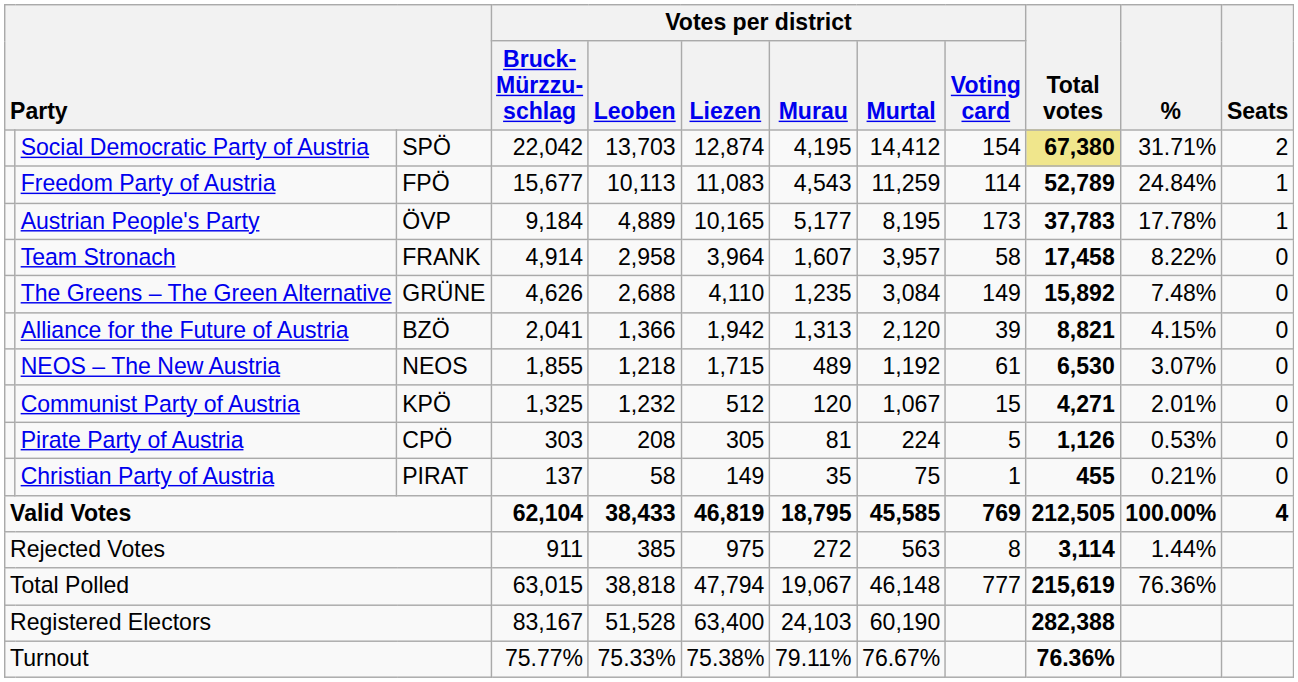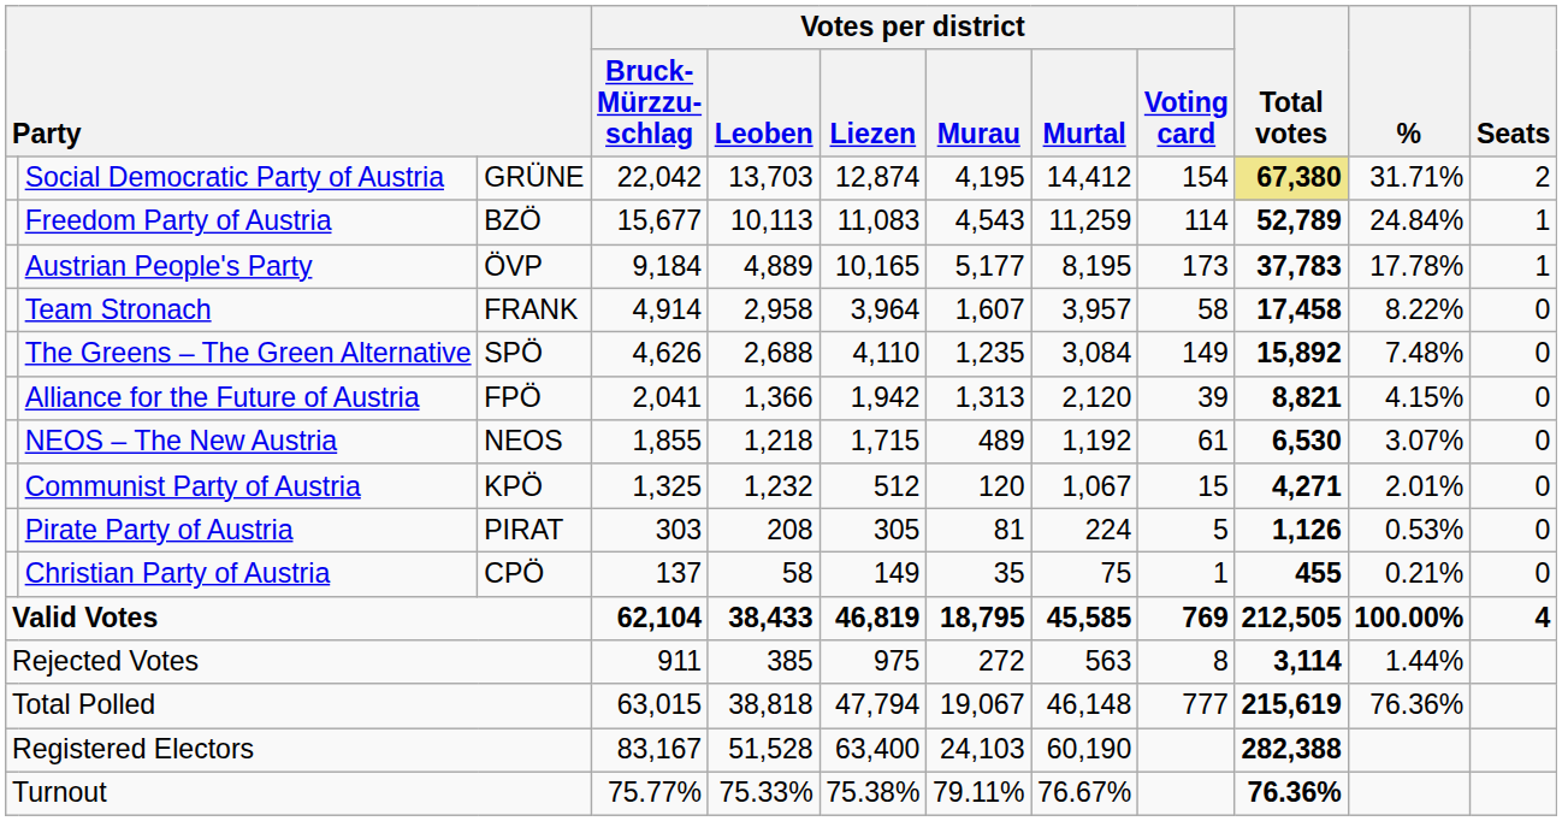 <table class="wikitable" border="1" style="text-align:right;">
 <tr>
 <th style="text-align:left;" valign=bottom rowspan=2 colspan=3>Party</th>
 <th colspan=6>Votes per district</th>
 <th align=center valign=bottom rowspan=2 width="50">Total<br>votes</th>
 <th align=center valign=bottom rowspan=2 width="50">%</th>
 <th align=center valign=bottom rowspan=2>Seats</th>
 </tr>
 <tr>
 <th align=center valign=bottom width="50"><a href='#'>Bruck-<br>Mürzzu-<br>schlag</a></th>
 <th align=center valign=bottom width="50"><a href='#'>Leoben</a></th>
 <th align=center valign=bottom width="50"><a href='#'>Liezen</a></th>
 <th align=center valign=bottom width="50"><a href='#'>Murau</a></th>
 <th align=center valign=bottom width="50"><a href='#'>Murtal</a></th>
 <th align=center valign=bottom width="50"><a href='#'>Voting<br>card</a></th>
 </tr>
 <tr>
 <td></td>
 <td align=left><a href='#'>Social Democratic Party of Austria</a></td>
-<td align=left>SPÖ</td>
+<td align=left>GRÜNE</td>
 <td>22,042</td>
 <td>13,703</td>
 <td>12,874</td>
 <td>4,195</td>
 <td>14,412</td>
 <td>154</td>
 <td style="background: khaki;"><strong>67,380</strong></td>
 <td>31.71%</td>
 <td>2</td>
 </tr>
 <tr>
 <td></td>
 <td align=left><a href='#'>Freedom Party of Austria</a></td>
-<td align=left>FPÖ</td>
+<td align=left>BZÖ</td>
 <td>15,677</td>
 <td>10,113</td>
 <td>11,083</td>
 <td>4,543</td>
 <td>11,259</td>
 <td>114</td>
 <td><strong>52,789</strong></td>
 <td>24.84%</td>
 <td>1</td>
 </tr>
 <tr>
 <td></td>
 <td align=left><a href='#'>Austrian People's Party</a></td>
 <td align=left>ÖVP</td>
 <td>9,184</td>
 <td>4,889</td>
 <td>10,165</td>
 <td>5,177</td>
 <td>8,195</td>
 <td>173</td>
 <td><strong>37,783</strong></td>
 <td>17.78%</td>
 <td>1</td>
 </tr>
 <tr>
 <td></td>
 <td align=left><a href='#'>Team Stronach</a></td>
 <td align=left>FRANK</td>
 <td>4,914</td>
 <td>2,958</td>
 <td>3,964</td>
 <td>1,607</td>
 <td>3,957</td>
 <td>58</td>
 <td><strong>17,458</strong></td>
 <td>8.22%</td>
 <td>0</td>
 </tr>
 <tr>
 <td></td>
 <td align=left style="white-space: nowrap;"><a href='#'>The Greens – The Green Alternative</a></td>
-<td align=left>GRÜNE</td>
+<td align=left>SPÖ</td>
 <td>4,626</td>
 <td>2,688</td>
 <td>4,110</td>
 <td>1,235</td>
 <td>3,084</td>
 <td>149</td>
 <td><strong>15,892</strong></td>
 <td>7.48%</td>
 <td>0</td>
 </tr>
 <tr>
 <td></td>
 <td align=left><a href='#'>Alliance for the Future of Austria</a></td>
-<td align=left>BZÖ</td>
+<td align=left>FPÖ</td>
 <td>2,041</td>
 <td>1,366</td>
 <td>1,942</td>
 <td>1,313</td>
 <td>2,120</td>
 <td>39</td>
 <td><strong>8,821</strong></td>
 <td>4.15%</td>
 <td>0</td>
 </tr>
 <tr>
 <td></td>
 <td align=left><a href='#'>NEOS – The New Austria</a></td>
 <td align=left>NEOS</td>
 <td>1,855</td>
 <td>1,218</td>
 <td>1,715</td>
 <td>489</td>
 <td>1,192</td>
 <td>61</td>
 <td><strong>6,530</strong></td>
 <td>3.07%</td>
 <td>0</td>
 </tr>
 <tr>
 <td></td>
 <td align=left><a href='#'>Communist Party of Austria</a></td>
 <td align=left>KPÖ</td>
 <td>1,325</td>
 <td>1,232</td>
 <td>512</td>
 <td>120</td>
 <td>1,067</td>
 <td>15</td>
 <td><strong>4,271</strong></td>
 <td>2.01%</td>
 <td>0</td>
 </tr>
 <tr>
 <td></td>
 <td align=left><a href='#'>Pirate Party of Austria</a></td>
-<td align=left>CPÖ</td>
+<td align=left>PIRAT</td>
 <td>303</td>
 <td>208</td>
 <td>305</td>
 <td>81</td>
 <td>224</td>
 <td>5</td>
 <td><strong>1,126</strong></td>
 <td>0.53%</td>
 <td>0</td>
 </tr>
 <tr>
 <td></td>
 <td align=left><a href='#'>Christian Party of Austria</a></td>
-<td align=left>PIRAT</td>
+<td align=left>CPÖ</td>
 <td>137</td>
 <td>58</td>
 <td>149</td>
 <td>35</td>
 <td>75</td>
 <td>1</td>
 <td><strong>455</strong></td>
 <td>0.21%</td>
 <td>0</td>
 </tr>
 <tr style="font-weight:bold">
 <td align=left colspan=3>Valid Votes</td>
 <td>62,104</td>
 <td>38,433</td>
 <td>46,819</td>
 <td>18,795</td>
 <td>45,585</td>
 <td>769</td>
 <td>212,505</td>
 <td>100.00%</td>
 <td>4</td>
 </tr>
 <tr>
 <td align=left colspan=3>Rejected Votes</td>
 <td>911</td>
 <td>385</td>
 <td>975</td>
 <td>272</td>
 <td>563</td>
 <td>8</td>
 <td><strong>3,114</strong></td>
 <td>1.44%</td>
 <td></td>
 </tr>
 <tr>
 <td align=left colspan=3>Total Polled</td>
 <td>63,015</td>
 <td>38,818</td>
 <td>47,794</td>
 <td>19,067</td>
 <td>46,148</td>
 <td>777</td>
 <td><strong>215,619</strong></td>
 <td>76.36%</td>
 <td></td>
 </tr>
 <tr>
 <td align=left colspan=3>Registered Electors</td>
 <td>83,167</td>
 <td>51,528</td>
 <td>63,400</td>
 <td>24,103</td>
 <td>60,190</td>
 <td></td>
 <td><strong>282,388</strong></td>
 <td></td>
 <td></td>
 </tr>
 <tr>
 <td align=left colspan=3>Turnout</td>
 <td>75.77%</td>
 <td>75.33%</td>
 <td>75.38%</td>
 <td>79.11%</td>
 <td>76.67%</td>
 <td></td>
 <td><strong>76.36%</strong></td>
 <td></td>
 <td></td>
 </tr>
 </table>
